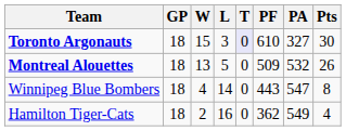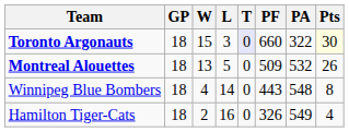 <table class="wikitable">
 <tr>
 <th>Team</th>
 <th>GP</th>
 <th>W</th>
 <th>L</th>
 <th>T</th>
 <th>PF</th>
 <th>PA</th>
 <th>Pts</th>
 </tr>
 <tr align="center">
 <td align="left"><strong><a href='#'>Toronto Argonauts</a></strong></td>
 <td>18</td>
 <td>15</td>
 <td>3</td>
 <td style="background: lavender;">0</td>
-<td>610</td>
-<td>327</td>
-<td>30</td>
+<td>660</td>
+<td>322</td>
+<td style="background: lightyellow;">30</td>
 </tr>
 <tr align="center">
 <td align="left"><strong><a href='#'>Montreal Alouettes</a></strong></td>
 <td>18</td>
 <td>13</td>
 <td>5</td>
 <td>0</td>
 <td>509</td>
 <td>532</td>
 <td>26</td>
 </tr>
 <tr align="center">
 <td align="left"><a href='#'>Winnipeg Blue Bombers</a></td>
 <td>18</td>
 <td>4</td>
 <td>14</td>
 <td>0</td>
 <td>443</td>
-<td>547</td>
+<td>548</td>
 <td>8</td>
 </tr>
 <tr align="center">
 <td align="left"><a href='#'>Hamilton Tiger-Cats</a></td>
 <td>18</td>
 <td>2</td>
 <td>16</td>
 <td>0</td>
-<td>362</td>
+<td>326</td>
 <td>549</td>
 <td>4</td>
 </tr>
 </table>
